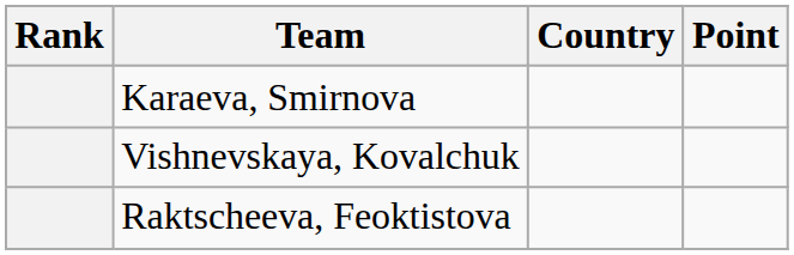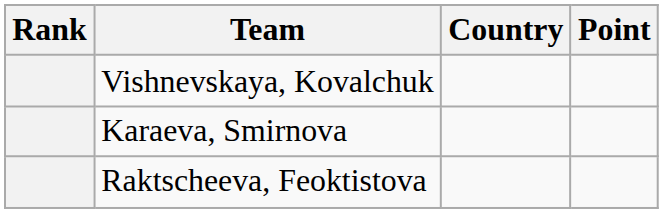 <table class="wikitable sortable">
 <tr>
 <th>Rank</th>
 <th>Team</th>
 <th>Country</th>
 <th>Point</th>
 </tr>
 <tr>
 <th></th>
-<td>Karaeva, Smirnova</td>
+<td>Vishnevskaya, Kovalchuk</td>
 <td></td>
 <td></td>
 </tr>
 <tr>
 <th></th>
-<td>Vishnevskaya, Kovalchuk</td>
+<td>Karaeva, Smirnova</td>
 <td></td>
 <td></td>
 </tr>
 <tr>
 <th></th>
 <td>Raktscheeva, Feoktistova</td>
 <td></td>
 <td></td>
 </tr>
 </table>
